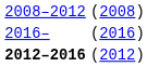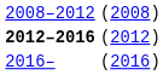 <table id=toc style="float:right">
 <tr>
 <td><a href='#'>2008–2012</a></td>
 <td>(<a href='#'>2008</a>)</td>
 </tr>
 <tr>
+<td><strong>2012–2016</strong></td>
+<td>(<a href='#'>2012</a>)</td>
+</tr>
+<tr>
 <td><a href='#'>2016–</a></td>
 <td>(<a href='#'>2016</a>)</td>
 </tr>
-<tr>
-<td><strong>2012–2016</strong></td>
-<td>(<a href='#'>2012</a>)</td>
-</tr>
 </table>
